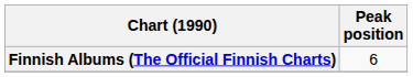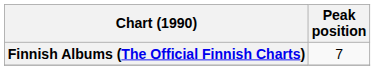 <table class="wikitable sortable plainrowheaders">
 <tr>
 <th>Chart (1990)</th>
 <th>Peak<br>position</th>
 </tr>
 <tr>
 <th scope="row">Finnish Albums (<a href='#'>The Official Finnish Charts</a>)</th>
-<td align="center">6</td>
+<td align="center">7</td>
 </tr>
 <tr>
 </tr>
 <tr>
 </tr>
 <tr>
 </tr>
 <tr>
 </tr>
 <tr>
 </tr>
 </table>
